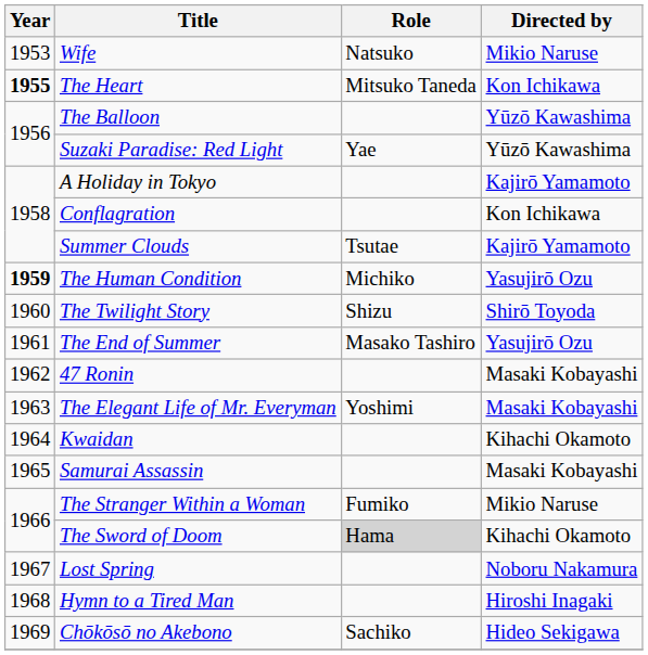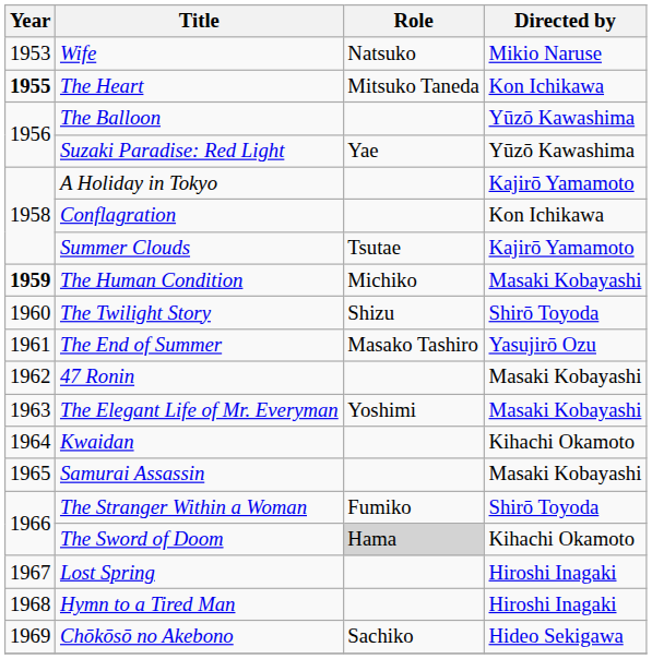 <table class="wikitable sortable">
 <tr>
 <th>Year</th>
 <th>Title</th>
 <th>Role</th>
 <th>Directed by</th>
 </tr>
 <tr>
 <td>1953</td>
 <td><em><a href='#'>Wife</a></em></td>
 <td>Natsuko</td>
 <td><a href='#'>Mikio Naruse</a></td>
 </tr>
 <tr>
 <td><strong>1955</strong></td>
 <td><em><a href='#'>The Heart</a></em></td>
 <td>Mitsuko Taneda</td>
 <td><a href='#'>Kon Ichikawa</a></td>
 </tr>
 <tr>
 <td rowspan=2>1956</td>
 <td><em><a href='#'>The Balloon</a></em></td>
 <td></td>
 <td><a href='#'>Yūzō Kawashima</a></td>
 </tr>
 <tr>
 <td><em><a href='#'>Suzaki Paradise: Red Light</a></em></td>
 <td>Yae</td>
 <td>Yūzō Kawashima</td>
 </tr>
 <tr>
 <td rowspan=3>1958</td>
 <td><em>A Holiday in Tokyo</em></td>
 <td></td>
 <td><a href='#'>Kajirō Yamamoto</a></td>
 </tr>
 <tr>
 <td><em><a href='#'>Conflagration</a></em></td>
 <td></td>
 <td>Kon Ichikawa</td>
 </tr>
 <tr>
 <td><em><a href='#'>Summer Clouds</a></em></td>
 <td>Tsutae</td>
 <td><a href='#'>Kajirō Yamamoto</a></td>
 </tr>
 <tr>
 <td><strong>1959</strong></td>
 <td><em><a href='#'>The Human Condition</a></em></td>
 <td>Michiko</td>
-<td><a href='#'>Yasujirō Ozu</a></td>
+<td><a href='#'>Masaki Kobayashi</a></td>
 </tr>
 <tr>
 <td>1960</td>
 <td><em><a href='#'>The Twilight Story</a></em></td>
 <td>Shizu</td>
 <td><a href='#'>Shirō Toyoda</a></td>
 </tr>
 <tr>
 <td>1961</td>
 <td><em><a href='#'>The End of Summer</a></em></td>
 <td>Masako Tashiro</td>
 <td><a href='#'>Yasujirō Ozu</a></td>
 </tr>
 <tr>
 <td>1962</td>
 <td><em><a href='#'>47 Ronin</a></em></td>
 <td></td>
 <td>Masaki Kobayashi</td>
 </tr>
 <tr>
 <td>1963</td>
 <td><em><a href='#'>The Elegant Life of Mr. Everyman</a></em></td>
 <td>Yoshimi</td>
 <td><a href='#'>Masaki Kobayashi</a></td>
 </tr>
 <tr>
 <td>1964</td>
 <td><em><a href='#'>Kwaidan</a></em></td>
 <td></td>
 <td>Kihachi Okamoto</td>
 </tr>
 <tr>
 <td>1965</td>
 <td><em><a href='#'>Samurai Assassin</a></em></td>
 <td></td>
 <td>Masaki Kobayashi</td>
 </tr>
 <tr>
 <td rowspan=2>1966</td>
 <td><em><a href='#'>The Stranger Within a Woman</a></em></td>
 <td>Fumiko</td>
-<td>Mikio Naruse</td>
+<td><a href='#'>Shirō Toyoda</a></td>
 </tr>
 <tr>
 <td><em><a href='#'>The Sword of Doom</a></em></td>
 <td style="background: lightgrey;">Hama</td>
 <td>Kihachi Okamoto</td>
 </tr>
 <tr>
 <td>1967</td>
 <td><em><a href='#'>Lost Spring</a></em></td>
 <td></td>
-<td><a href='#'>Noboru Nakamura</a></td>
+<td><a href='#'>Hiroshi Inagaki</a></td>
 </tr>
 <tr>
 <td>1968</td>
 <td><em><a href='#'>Hymn to a Tired Man</a></em></td>
 <td></td>
 <td><a href='#'>Hiroshi Inagaki</a></td>
 </tr>
 <tr>
 <td>1969</td>
 <td><em><a href='#'>Chōkōsō no Akebono</a></em></td>
 <td>Sachiko</td>
 <td><a href='#'>Hideo Sekigawa</a></td>
 </tr>
 <tr>
 </tr>
 </table>
